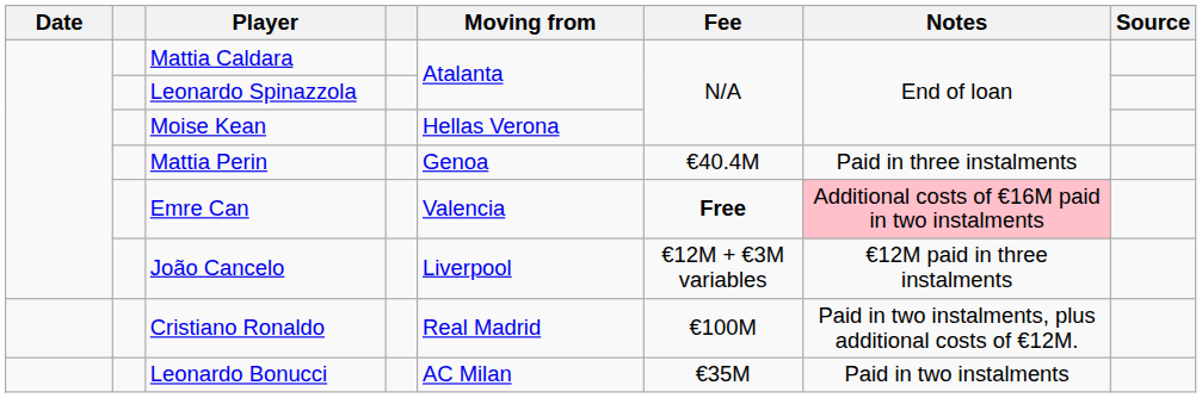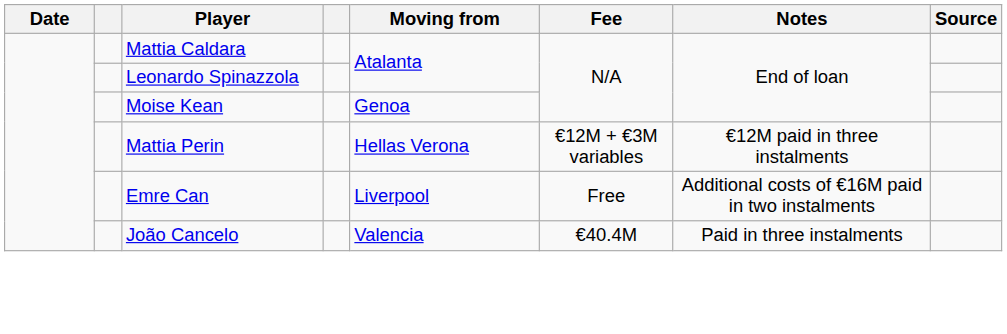 <table class="wikitable sortable">
 <tr>
 <th style="width:80px;">Date</th>
 <th style="width:20px;"></th>
 <th style="width:190px;">Player</th>
 <th style="width:20px;"></th>
 <th style="width:180px;">Moving from</th>
 <th style="width:120px;" class="unsortable">Fee</th>
 <th style="width:250px;" class="unsortable">Notes</th>
 <th style="width:20px;">Source</th>
 </tr>
 <tr>
 <td rowspan="6"></td>
 <td align="center"></td>
 <td> <a href='#'>Mattia Caldara</a></td>
 <td align="center"></td>
 <td rowspan="2"> <a href='#'>Atalanta</a></td>
 <td rowspan="3" align="center">N/A</td>
 <td rowspan="3" align="center">End of loan</td>
 <td><small></small> <small></small></td>
 </tr>
 <tr>
 <td align="center"></td>
 <td> <a href='#'>Leonardo Spinazzola</a></td>
 <td align="center"></td>
 <td><small></small></td>
 </tr>
 <tr>
 <td align="center"></td>
 <td> <a href='#'>Moise Kean</a></td>
 <td align="center"></td>
-<td> <a href='#'>Hellas Verona</a></td>
+<td> <a href='#'>Genoa</a></td>
 <td><small></small></td>
 </tr>
 <tr>
 <td align=center></td>
 <td> <a href='#'>Mattia Perin</a></td>
 <td align="center"></td>
-<td> <a href='#'>Genoa</a></td>
-<td align=center>€40.4M</td>
-<td align=center>Paid in three instalments</td>
+<td> <a href='#'>Hellas Verona</a></td>
+<td align=center>€12M + €3M variables</td>
+<td align=center>€12M paid in three instalments</td>
 <td><small></small></td>
 </tr>
 <tr>
 <td align=center></td>
 <td> <a href='#'>Emre Can</a></td>
 <td align=center></td>
-<td> <a href='#'>Valencia</a></td>
-<td align=center><strong>Free</strong></td>
-<td align=center style="background: pink;">Additional costs of €16M paid in two instalments</td>
+<td> <a href='#'>Liverpool</a></td>
+<td align=center>Free</td>
+<td align=center>Additional costs of €16M paid in two instalments</td>
 <td><small></small></td>
 </tr>
 <tr>
 <td align="center"></td>
 <td> <a href='#'>João Cancelo</a></td>
 <td align=center></td>
-<td> <a href='#'>Liverpool</a></td>
-<td align=center>€12M + €3M variables</td>
-<td align=center>€12M paid in three instalments</td>
-<td><small></small></td>
-</tr>
-<tr>
-<td rowspan="1"></td>
-<td align="center"></td>
-<td> <a href='#'>Cristiano Ronaldo</a></td>
-<td align=center></td>
-<td> <a href='#'>Real Madrid</a></td>
-<td align=center>€100M</td>
-<td align=center>Paid in two instalments, plus additional costs of €12M.</td>
-<td><small></small></td>
-</tr>
-<tr>
-<td rowspan="1"></td>
-<td align="center"></td>
-<td> <a href='#'>Leonardo Bonucci</a></td>
-<td align=center></td>
-<td> <a href='#'>AC Milan</a></td>
-<td align=center>€35M</td>
-<td align=center>Paid in two instalments</td>
+<td> <a href='#'>Valencia</a></td>
+<td align=center>€40.4M</td>
+<td align=center>Paid in three instalments</td>
 <td><small></small></td>
 </tr>
 </table>
